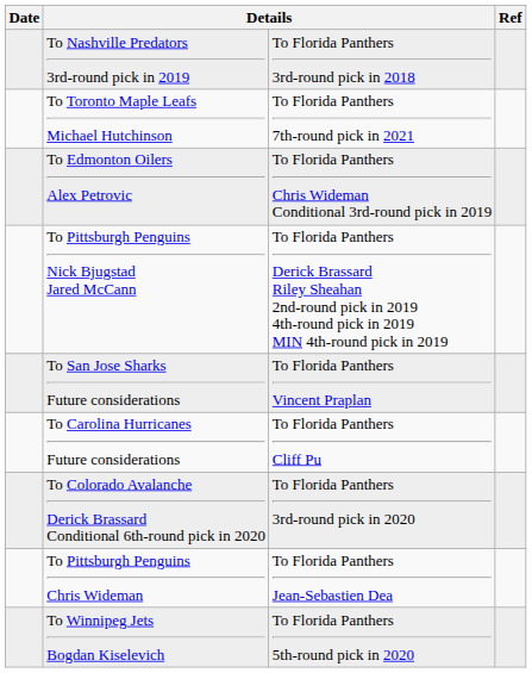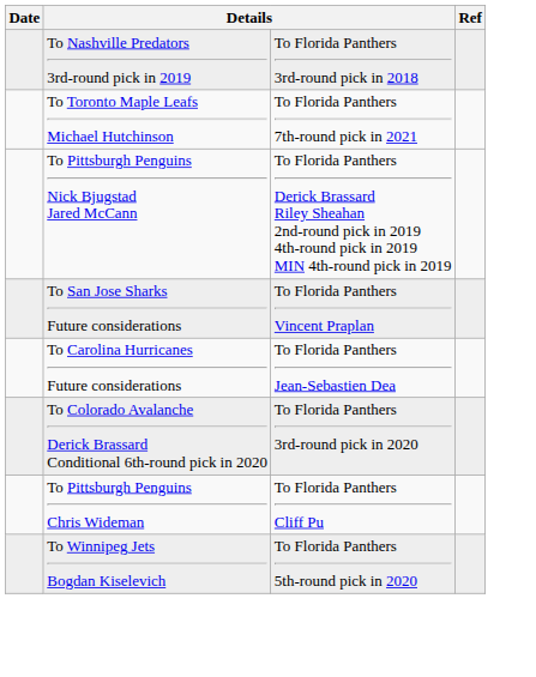 <table class="wikitable">
 <tr>
 <th>Date</th>
 <th colspan="2">Details</th>
 <th>Ref</th>
 </tr>
 <tr style="background:#eee;">
 <td></td>
 <td valign="top">To <a href='#'>Nashville Predators</a><hr>3rd-round pick in <a href='#'>2019</a></td>
 <td valign="top">To Florida Panthers<hr>3rd-round pick in <a href='#'>2018</a></td>
 <td></td>
 </tr>
 <tr>
 <td></td>
 <td valign="top">To <a href='#'>Toronto Maple Leafs</a><hr><a href='#'>Michael Hutchinson</a></td>
 <td valign="top">To Florida Panthers<hr>7th-round pick in <a href='#'>2021</a></td>
 <td></td>
 </tr>
-<tr style="background:#eee;">
-<td></td>
-<td valign="top">To <a href='#'>Edmonton Oilers</a><hr><a href='#'>Alex Petrovic</a></td>
-<td valign="top">To Florida Panthers<hr><a href='#'>Chris Wideman</a><br>Conditional 3rd-round pick in 2019</td>
-<td></td>
-</tr>
 <tr>
 <td></td>
 <td valign="top">To <a href='#'>Pittsburgh Penguins</a><hr><a href='#'>Nick Bjugstad</a><br><a href='#'>Jared McCann</a></td>
 <td valign="top">To Florida Panthers<hr><a href='#'>Derick Brassard</a><br><a href='#'>Riley Sheahan</a><br>2nd-round pick in 2019<br>4th-round pick in 2019<br><a href='#'>MIN</a> 4th-round pick in 2019</td>
 <td></td>
 </tr>
 <tr style="background:#eee;">
 <td></td>
 <td valign="top">To <a href='#'>San Jose Sharks</a><hr>Future considerations</td>
 <td valign="top">To Florida Panthers<hr><a href='#'>Vincent Praplan</a></td>
 <td></td>
 </tr>
 <tr>
 <td></td>
 <td valign="top">To <a href='#'>Carolina Hurricanes</a><hr>Future considerations</td>
-<td valign="top">To Florida Panthers<hr><a href='#'>Cliff Pu</a></td>
+<td valign="top">To Florida Panthers<hr><a href='#'>Jean-Sebastien Dea</a></td>
 <td></td>
 </tr>
 <tr style="background:#eee;">
 <td></td>
 <td valign="top">To <a href='#'>Colorado Avalanche</a><hr><a href='#'>Derick Brassard</a><br>Conditional 6th-round pick in 2020</td>
 <td valign="top">To Florida Panthers<hr>3rd-round pick in 2020</td>
 <td></td>
 </tr>
 <tr>
 <td></td>
 <td valign="top">To <a href='#'>Pittsburgh Penguins</a><hr><a href='#'>Chris Wideman</a></td>
-<td valign="top">To Florida Panthers<hr><a href='#'>Jean-Sebastien Dea</a></td>
+<td valign="top">To Florida Panthers<hr><a href='#'>Cliff Pu</a></td>
 <td></td>
 </tr>
 <tr style="background:#eee;">
 <td></td>
 <td valign="top">To <a href='#'>Winnipeg Jets</a><hr><a href='#'>Bogdan Kiselevich</a></td>
 <td valign="top">To Florida Panthers<hr>5th-round pick in <a href='#'>2020</a></td>
 <td></td>
 </tr>
 </table>
